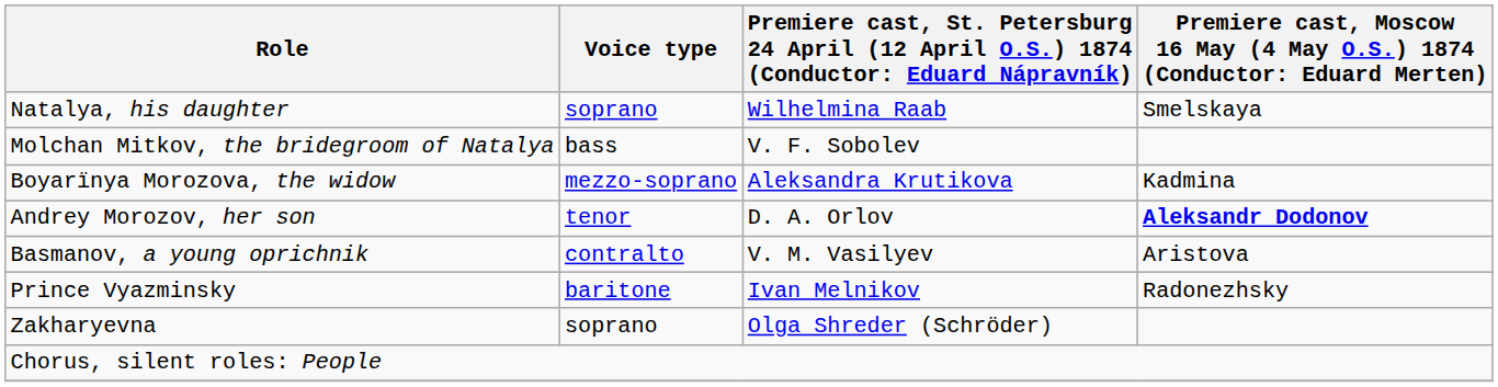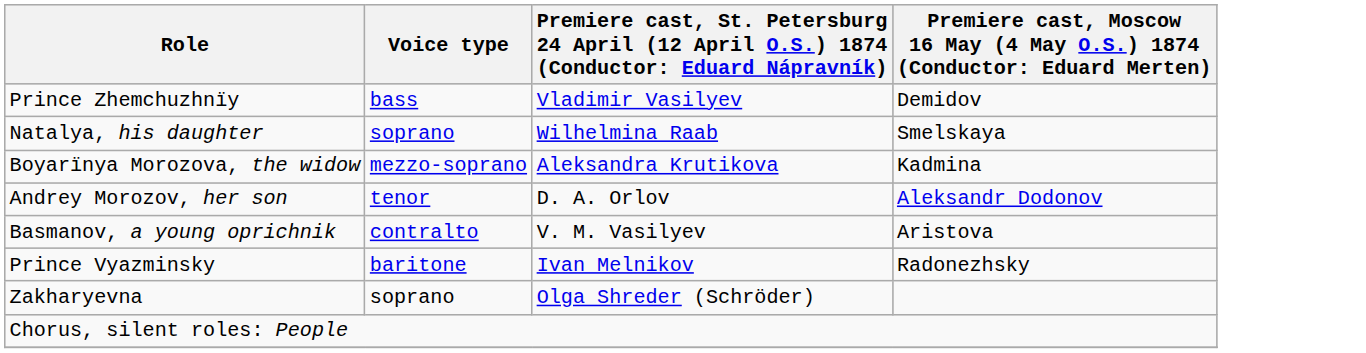 <table class="wikitable">
 <tr>
 <th>Role</th>
 <th>Voice type</th>
 <th>Premiere cast, St. Petersburg<br>24 April (12 April <a href='#'>O.S.</a>) 1874<br>(Conductor: <a href='#'>Eduard Nápravník</a>)</th>
 <th>Premiere cast, Moscow<br>16 May (4 May <a href='#'>O.S.</a>) 1874<br>(Conductor: Eduard Merten)</th>
 </tr>
 <tr>
+<td>Prince Zhemchuzhnïy</td>
+<td><a href='#'>bass</a></td>
+<td><a href='#'>Vladimir Vasilyev</a></td>
+<td>Demidov</td>
+</tr>
+<tr>
 <td>Natalya, <em>his daughter</em></td>
 <td><a href='#'>soprano</a></td>
 <td><a href='#'>Wilhelmina Raab</a></td>
 <td>Smelskaya</td>
-</tr>
-<tr>
-<td>Molchan Mitkov, <em>the bridegroom of Natalya</em></td>
-<td>bass</td>
-<td>V. F. Sobolev</td>
-<td></td>
 </tr>
 <tr>
 <td>Boyarïnya Morozova, <em>the widow</em></td>
 <td><a href='#'>mezzo-soprano</a></td>
 <td><a href='#'>Aleksandra Krutikova</a></td>
 <td>Kadmina</td>
 </tr>
 <tr>
 <td>Andrey Morozov, <em>her son</em></td>
 <td><a href='#'>tenor</a></td>
 <td>D. A. Orlov</td>
-<td><strong><a href='#'>Aleksandr Dodonov</a></strong></td>
+<td><a href='#'>Aleksandr Dodonov</a></td>
 </tr>
 <tr>
 <td>Basmanov, <em>a young oprichnik</em></td>
 <td><a href='#'>contralto</a></td>
 <td>V. M. Vasilyev</td>
 <td>Aristova</td>
 </tr>
 <tr>
 <td>Prince Vyazminsky</td>
 <td><a href='#'>baritone</a></td>
 <td><a href='#'>Ivan Melnikov</a></td>
 <td>Radonezhsky</td>
 </tr>
 <tr>
 <td>Zakharyevna</td>
 <td>soprano</td>
 <td><a href='#'>Olga Shreder</a> (Schröder)</td>
 <td></td>
 </tr>
 <tr>
 <td colspan="4">Chorus, silent roles: <em>People</em></td>
 </tr>
 <tr>
 </tr>
 </table>
